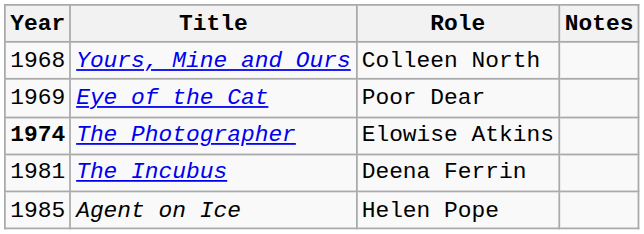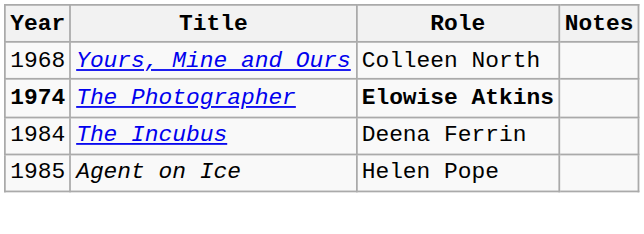 <table class="wikitable sortable">
 <tr>
 <th>Year</th>
 <th>Title</th>
 <th>Role</th>
 <th class="unsortable">Notes</th>
 </tr>
 <tr>
 <td>1968</td>
 <td><a href='#'><em>Yours, Mine and Ours</em></a></td>
 <td>Colleen North</td>
 <td></td>
 </tr>
 <tr>
-<td>1969</td>
-<td><em><a href='#'>Eye of the Cat</a></em></td>
-<td>Poor Dear</td>
+<td><strong>1974</strong></td>
+<td data-sort-value="Photographer, The"><a href='#'><em>The Photographer</em></a></td>
+<td><strong>Elowise Atkins</strong></td>
 <td></td>
 </tr>
 <tr>
-<td><strong>1974</strong></td>
-<td data-sort-value="Photographer, The"><a href='#'><em>The Photographer</em></a></td>
-<td>Elowise Atkins</td>
-<td></td>
-</tr>
-<tr>
-<td>1981</td>
+<td>1984</td>
 <td data-sort-value="Incubus, The"><a href='#'><em>The Incubus</em></a></td>
 <td>Deena Ferrin</td>
 <td></td>
 </tr>
 <tr>
 <td>1985</td>
 <td><em>Agent on Ice</em></td>
 <td>Helen Pope</td>
 <td></td>
 </tr>
 </table>
